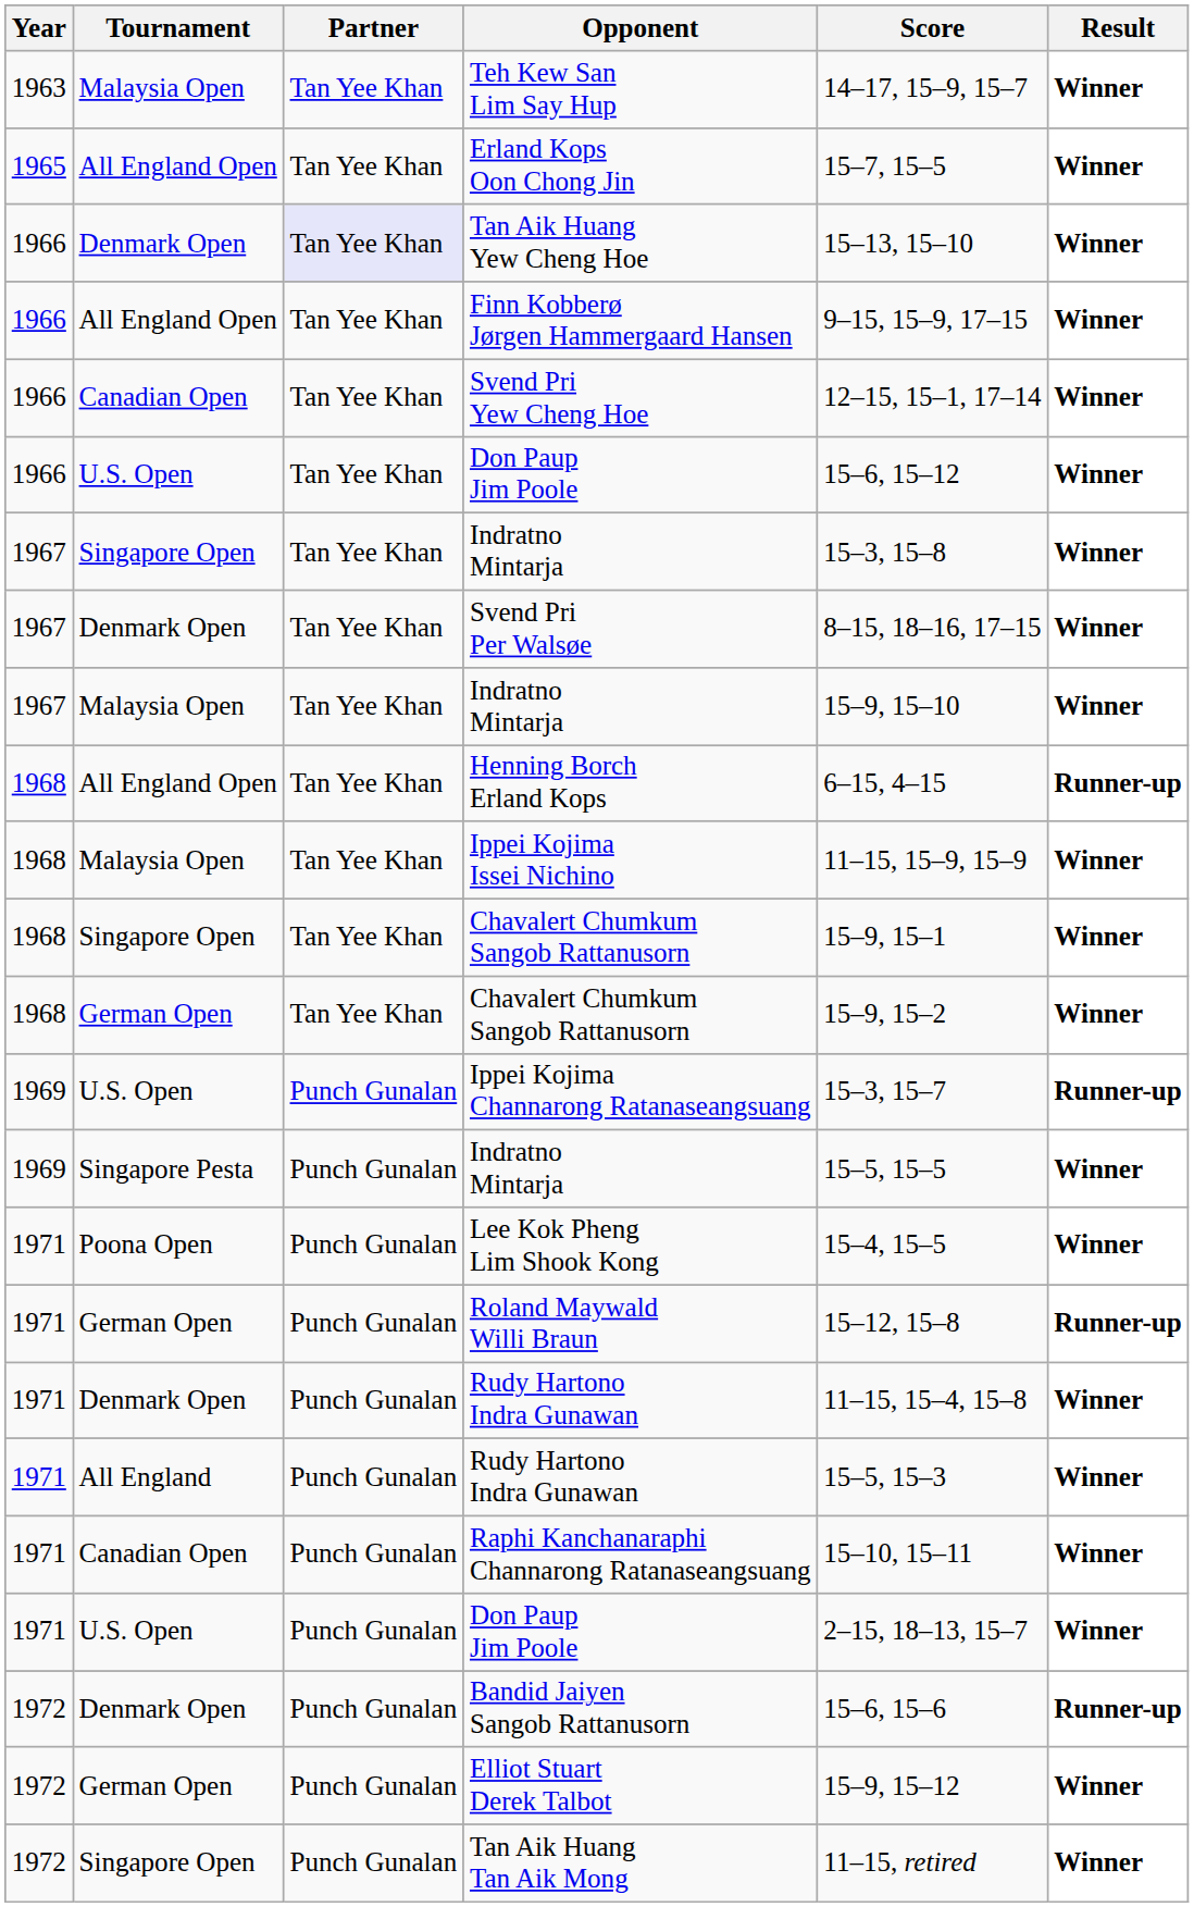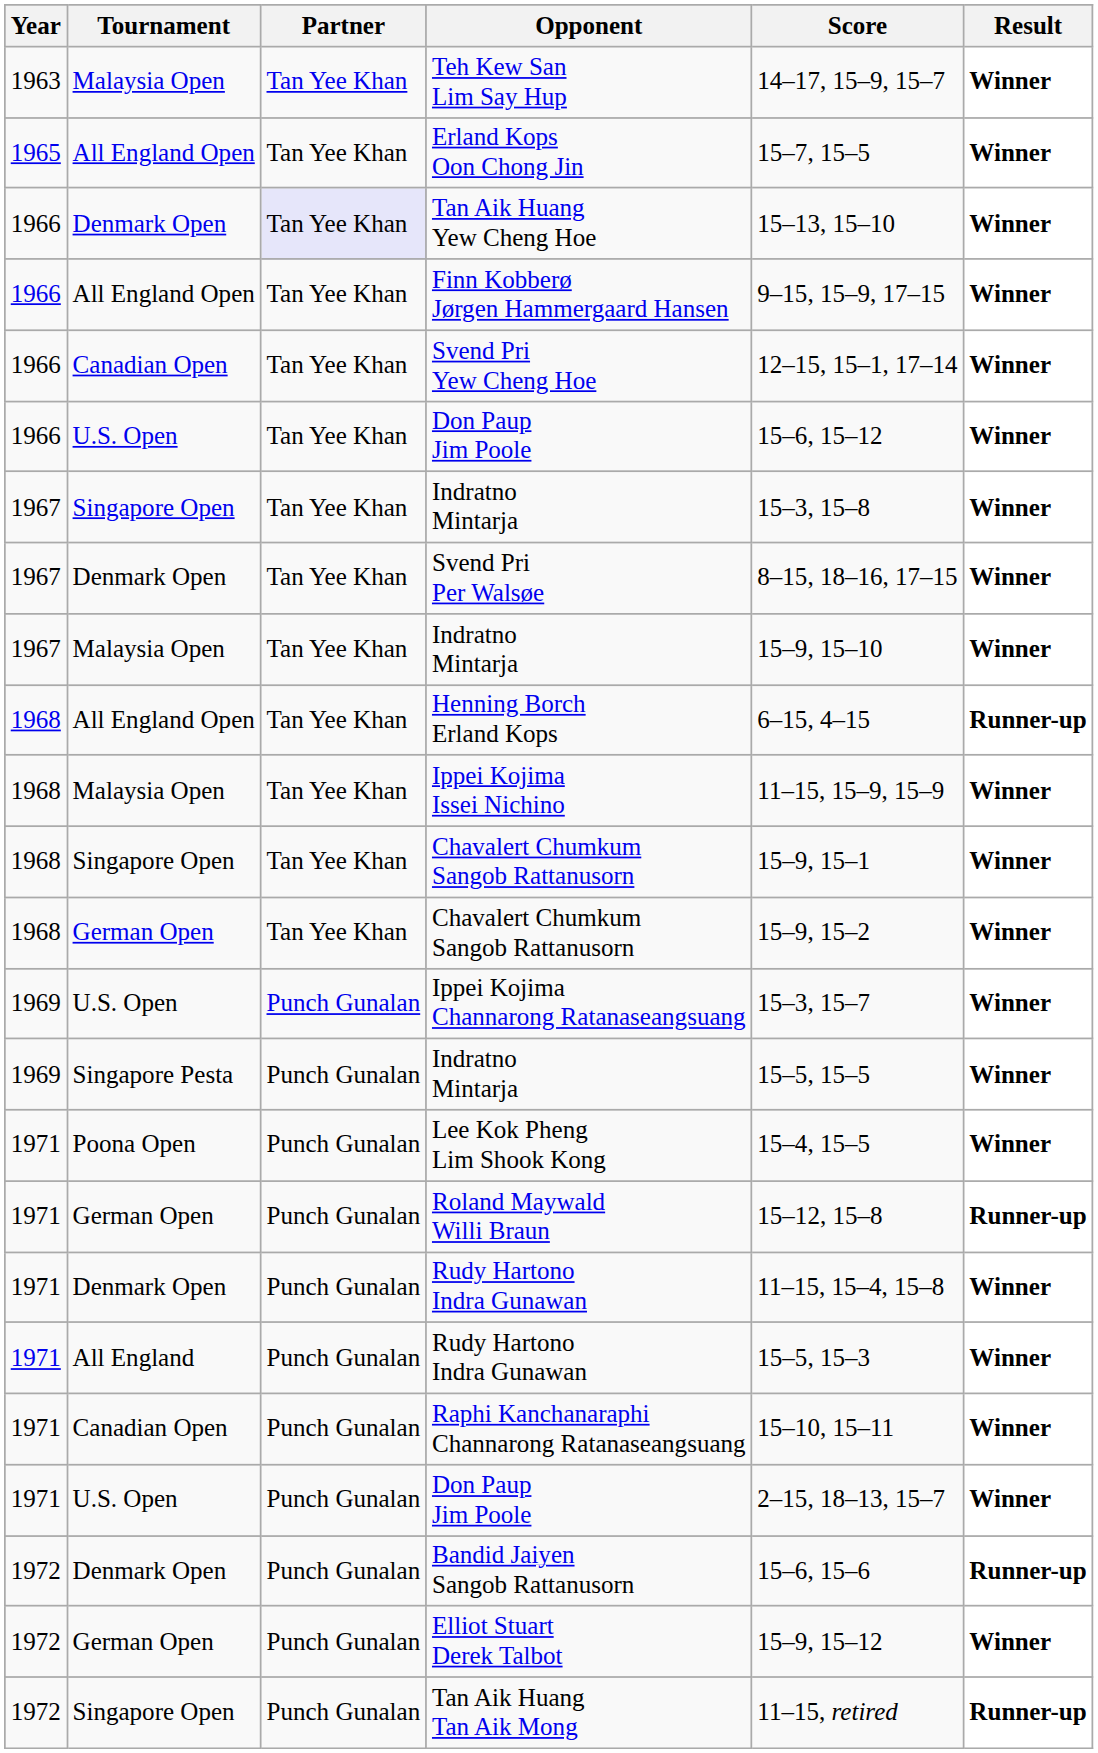 <table class="sortable wikitable" style="font-size: 90%;">
 <tr>
 <th>Year</th>
 <th>Tournament</th>
 <th>Partner</th>
 <th>Opponent</th>
 <th>Score</th>
 <th>Result</th>
 </tr>
 <tr>
 <td align="center">1963</td>
 <td><a href='#'>Malaysia Open</a></td>
 <td> <a href='#'>Tan Yee Khan</a></td>
 <td> <a href='#'>Teh Kew San</a><br> <a href='#'>Lim Say Hup</a></td>
 <td>14–17, 15–9, 15–7</td>
 <td style="text-align:left; background:white"> <strong>Winner</strong></td>
 </tr>
 <tr>
 <td align="center"><a href='#'>1965</a></td>
 <td><a href='#'>All England Open</a></td>
 <td> Tan Yee Khan</td>
 <td> <a href='#'>Erland Kops</a><br> <a href='#'>Oon Chong Jin</a></td>
 <td>15–7, 15–5</td>
 <td style="text-align:left; background:white"> <strong>Winner</strong></td>
 </tr>
 <tr>
 <td align="center">1966</td>
 <td><a href='#'>Denmark Open</a></td>
 <td style="background: lavender;"> Tan Yee Khan</td>
 <td> <a href='#'>Tan Aik Huang</a><br> Yew Cheng Hoe</td>
 <td>15–13, 15–10</td>
 <td style="text-align:left; background:white"> <strong>Winner</strong></td>
 </tr>
 <tr>
 <td align="center"><a href='#'>1966</a></td>
 <td>All England Open</td>
 <td> Tan Yee Khan</td>
 <td> <a href='#'>Finn Kobberø</a><br> <a href='#'>Jørgen Hammergaard Hansen</a></td>
 <td>9–15, 15–9, 17–15</td>
 <td style="text-align:left; background:white"> <strong>Winner</strong></td>
 </tr>
 <tr>
 <td align="center">1966</td>
 <td><a href='#'>Canadian Open</a></td>
 <td> Tan Yee Khan</td>
 <td> <a href='#'>Svend Pri</a><br> <a href='#'>Yew Cheng Hoe</a></td>
 <td>12–15, 15–1, 17–14</td>
 <td style="text-align:left; background:white"> <strong>Winner</strong></td>
 </tr>
 <tr>
 <td align="center">1966</td>
 <td><a href='#'>U.S. Open</a></td>
 <td> Tan Yee Khan</td>
 <td> <a href='#'>Don Paup</a><br> <a href='#'>Jim Poole</a></td>
 <td>15–6, 15–12</td>
 <td style="text-align:left; background:white"> <strong>Winner</strong></td>
 </tr>
 <tr>
 <td align="center">1967</td>
 <td><a href='#'>Singapore Open</a></td>
 <td> Tan Yee Khan</td>
 <td> Indratno<br> Mintarja</td>
 <td>15–3, 15–8</td>
 <td style="text-align:left; background:white"> <strong>Winner</strong></td>
 </tr>
 <tr>
 <td align="center">1967</td>
 <td>Denmark Open</td>
 <td> Tan Yee Khan</td>
 <td> Svend Pri<br> <a href='#'>Per Walsøe</a></td>
 <td>8–15, 18–16, 17–15</td>
 <td style="text-align:left; background:white"> <strong>Winner</strong></td>
 </tr>
 <tr>
 <td align="center">1967</td>
 <td>Malaysia Open</td>
 <td> Tan Yee Khan</td>
 <td> Indratno<br> Mintarja</td>
 <td>15–9, 15–10</td>
 <td style="text-align:left; background:white"> <strong>Winner</strong></td>
 </tr>
 <tr>
 <td align="center"><a href='#'>1968</a></td>
 <td>All England Open</td>
 <td> Tan Yee Khan</td>
 <td> <a href='#'>Henning Borch</a><br> Erland Kops</td>
 <td>6–15, 4–15</td>
 <td style="text-align:left; background:white"> <strong>Runner-up</strong></td>
 </tr>
 <tr>
 <td align="center">1968</td>
 <td>Malaysia Open</td>
 <td> Tan Yee Khan</td>
 <td> <a href='#'>Ippei Kojima</a><br> <a href='#'>Issei Nichino</a></td>
 <td>11–15, 15–9, 15–9</td>
 <td style="text-align:left; background:white"> <strong>Winner</strong></td>
 </tr>
 <tr>
 <td align="center">1968</td>
 <td>Singapore Open</td>
 <td> Tan Yee Khan</td>
 <td> <a href='#'>Chavalert Chumkum</a><br> <a href='#'>Sangob Rattanusorn</a></td>
 <td>15–9, 15–1</td>
 <td style="text-align:left; background:white"> <strong>Winner</strong></td>
 </tr>
 <tr>
 <td align="center">1968</td>
 <td><a href='#'>German Open</a></td>
 <td> Tan Yee Khan</td>
 <td> Chavalert Chumkum<br> Sangob Rattanusorn</td>
 <td>15–9, 15–2</td>
 <td style="text-align:left; background:white"> <strong>Winner</strong></td>
 </tr>
 <tr>
 <td align="center">1969</td>
 <td>U.S. Open</td>
 <td> <a href='#'>Punch Gunalan</a></td>
 <td> Ippei Kojima<br> <a href='#'>Channarong Ratanaseangsuang</a></td>
 <td>15–3, 15–7</td>
-<td style="text-align:left; background:white"> <strong>Runner-up</strong></td>
+<td style="text-align:left; background:white"> <strong>Winner</strong></td>
 </tr>
 <tr>
 <td align="center">1969</td>
 <td>Singapore Pesta</td>
 <td> Punch Gunalan</td>
 <td> Indratno<br> Mintarja</td>
 <td>15–5, 15–5</td>
 <td style="text-align:left; background:white"> <strong>Winner</strong></td>
 </tr>
 <tr>
 <td align="center">1971</td>
 <td>Poona Open</td>
 <td> Punch Gunalan</td>
 <td> Lee Kok Pheng<br> Lim Shook Kong</td>
 <td>15–4, 15–5</td>
 <td style="text-align:left; background:white"> <strong>Winner</strong></td>
 </tr>
 <tr>
 <td align="center">1971</td>
 <td>German Open</td>
 <td> Punch Gunalan</td>
 <td> <a href='#'>Roland Maywald</a><br> <a href='#'>Willi Braun</a></td>
 <td>15–12, 15–8</td>
 <td style="text-align:left; background:white"> <strong>Runner-up</strong></td>
 </tr>
 <tr>
 <td align="center">1971</td>
 <td>Denmark Open</td>
 <td> Punch Gunalan</td>
 <td> <a href='#'>Rudy Hartono</a><br> <a href='#'>Indra Gunawan</a></td>
 <td>11–15, 15–4, 15–8</td>
 <td style="text-align:left; background:white"> <strong>Winner</strong></td>
 </tr>
 <tr>
 <td align="center"><a href='#'>1971</a></td>
 <td>All England</td>
 <td> Punch Gunalan</td>
 <td> Rudy Hartono<br> Indra Gunawan</td>
 <td>15–5, 15–3</td>
 <td style="text-align:left; background:white"> <strong>Winner</strong></td>
 </tr>
 <tr>
 <td align="center">1971</td>
 <td>Canadian Open</td>
 <td> Punch Gunalan</td>
 <td> <a href='#'>Raphi Kanchanaraphi</a><br> Channarong Ratanaseangsuang</td>
 <td>15–10, 15–11</td>
 <td style="text-align:left; background:white"> <strong>Winner</strong></td>
 </tr>
 <tr>
 <td align="center">1971</td>
 <td>U.S. Open</td>
 <td> Punch Gunalan</td>
 <td> <a href='#'>Don Paup</a><br> <a href='#'>Jim Poole</a></td>
 <td>2–15, 18–13, 15–7</td>
 <td style="text-align:left; background:white"> <strong>Winner</strong></td>
 </tr>
 <tr>
 <td align="center">1972</td>
 <td>Denmark Open</td>
 <td> Punch Gunalan</td>
 <td> <a href='#'>Bandid Jaiyen</a><br> Sangob Rattanusorn</td>
 <td>15–6, 15–6</td>
 <td style="text-align:left; background:white"> <strong>Runner-up</strong></td>
 </tr>
 <tr>
 <td align="center">1972</td>
 <td>German Open</td>
 <td> Punch Gunalan</td>
 <td> <a href='#'>Elliot Stuart</a><br> <a href='#'>Derek Talbot</a></td>
 <td>15–9, 15–12</td>
 <td style="text-align:left; background:white"> <strong>Winner</strong></td>
 </tr>
 <tr>
 <td align="center">1972</td>
 <td>Singapore Open</td>
 <td> Punch Gunalan</td>
 <td> Tan Aik Huang<br> <a href='#'>Tan Aik Mong</a></td>
 <td>11–15, <em>retired</em></td>
-<td style="text-align:left; background:white"> <strong>Winner</strong></td>
+<td style="text-align:left; background:white"> <strong>Runner-up</strong></td>
 </tr>
 </table>
